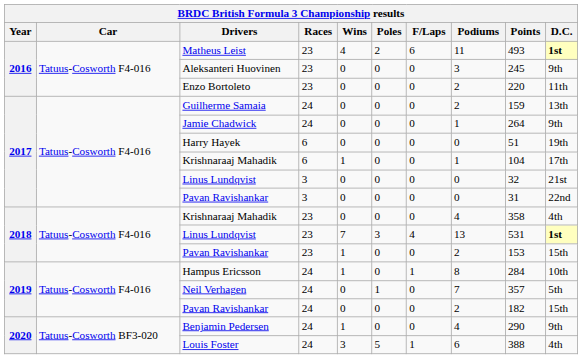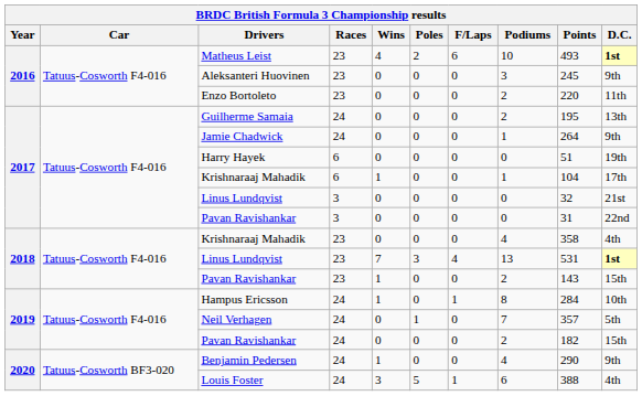 <table class="wikitable" style="font-size:85%; width:700px">
 <tr>
 <th colspan=10><a href='#'>BRDC British Formula 3 Championship</a> results</th>
 </tr>
 <tr>
 <th>Year</th>
 <th>Car</th>
 <th>Drivers</th>
 <th>Races</th>
 <th>Wins</th>
 <th>Poles</th>
 <th>F/Laps</th>
 <th>Podiums</th>
 <th>Points</th>
 <th>D.C.</th>
 </tr>
 <tr>
 <th rowspan=3><a href='#'>2016</a></th>
 <td rowspan=3><a href='#'>Tatuus</a>-<a href='#'>Cosworth</a> F4-016</td>
 <td> <a href='#'>Matheus Leist</a></td>
 <td>23</td>
 <td>4</td>
 <td>2</td>
 <td>6</td>
-<td>11</td>
+<td>10</td>
 <td>493</td>
 <td style="background:#FFFFBF;"><strong>1st</strong></td>
 </tr>
 <tr>
 <td> Aleksanteri Huovinen</td>
 <td>23</td>
 <td>0</td>
 <td>0</td>
 <td>0</td>
 <td>3</td>
 <td>245</td>
 <td>9th</td>
 </tr>
 <tr>
 <td> Enzo Bortoleto</td>
 <td>23</td>
 <td>0</td>
 <td>0</td>
 <td>0</td>
 <td>2</td>
 <td>220</td>
 <td>11th</td>
 </tr>
 <tr>
 <th rowspan=6><a href='#'>2017</a></th>
 <td rowspan=6><a href='#'>Tatuus</a>-<a href='#'>Cosworth</a> F4-016</td>
 <td> <a href='#'>Guilherme Samaia</a></td>
 <td>24</td>
 <td>0</td>
 <td>0</td>
 <td>0</td>
 <td>2</td>
-<td>159</td>
+<td>195</td>
 <td>13th</td>
 </tr>
 <tr>
 <td> <a href='#'>Jamie Chadwick</a></td>
 <td>24</td>
 <td>0</td>
 <td>0</td>
 <td>0</td>
 <td>1</td>
 <td>264</td>
 <td>9th</td>
 </tr>
 <tr>
 <td> Harry Hayek</td>
 <td>6</td>
 <td>0</td>
 <td>0</td>
 <td>0</td>
 <td>0</td>
 <td>51</td>
 <td>19th</td>
 </tr>
 <tr>
 <td> Krishnaraaj Mahadik</td>
 <td>6</td>
 <td>1</td>
 <td>0</td>
 <td>0</td>
 <td>1</td>
 <td>104</td>
 <td>17th</td>
 </tr>
 <tr>
 <td> <a href='#'>Linus Lundqvist</a></td>
 <td>3</td>
 <td>0</td>
 <td>0</td>
 <td>0</td>
 <td>0</td>
 <td>32</td>
 <td>21st</td>
 </tr>
 <tr>
 <td> <a href='#'>Pavan Ravishankar</a></td>
 <td>3</td>
 <td>0</td>
 <td>0</td>
 <td>0</td>
 <td>0</td>
 <td>31</td>
 <td>22nd</td>
 </tr>
 <tr>
 <th rowspan=3><a href='#'>2018</a></th>
 <td rowspan=3><a href='#'>Tatuus</a>-<a href='#'>Cosworth</a> F4-016</td>
 <td> Krishnaraaj Mahadik</td>
 <td>23</td>
 <td>0</td>
 <td>0</td>
 <td>0</td>
 <td>4</td>
 <td>358</td>
 <td>4th</td>
 </tr>
 <tr>
 <td> <a href='#'>Linus Lundqvist</a></td>
 <td>23</td>
 <td>7</td>
 <td>3</td>
 <td>4</td>
 <td>13</td>
 <td>531</td>
 <td style="background:#FFFFBF;"><strong>1st</strong></td>
 </tr>
 <tr>
 <td> <a href='#'>Pavan Ravishankar</a></td>
 <td>23</td>
 <td>1</td>
 <td>0</td>
 <td>0</td>
 <td>2</td>
-<td>153</td>
+<td>143</td>
 <td>15th</td>
 </tr>
 <tr>
 <th rowspan=3><a href='#'>2019</a></th>
 <td rowspan=3><a href='#'>Tatuus</a>-<a href='#'>Cosworth</a> F4-016</td>
 <td> Hampus Ericsson</td>
 <td>24</td>
 <td>1</td>
 <td>0</td>
 <td>1</td>
 <td>8</td>
 <td>284</td>
 <td>10th</td>
 </tr>
 <tr>
 <td> <a href='#'>Neil Verhagen</a></td>
 <td>24</td>
 <td>0</td>
 <td>1</td>
 <td>0</td>
 <td>7</td>
 <td>357</td>
 <td>5th</td>
 </tr>
 <tr>
 <td> <a href='#'>Pavan Ravishankar</a></td>
 <td>24</td>
 <td>0</td>
 <td>0</td>
 <td>0</td>
 <td>2</td>
 <td>182</td>
 <td>15th</td>
 </tr>
 <tr>
 <th rowspan=2><a href='#'>2020</a></th>
 <td rowspan=2><a href='#'>Tatuus</a>-<a href='#'>Cosworth</a> BF3-020</td>
 <td> <a href='#'>Benjamin Pedersen</a></td>
 <td>24</td>
 <td>1</td>
 <td>0</td>
 <td>0</td>
 <td>4</td>
 <td>290</td>
 <td>9th</td>
 </tr>
 <tr>
 <td> <a href='#'>Louis Foster</a></td>
 <td>24</td>
 <td>3</td>
 <td>5</td>
 <td>1</td>
 <td>6</td>
 <td>388</td>
 <td>4th</td>
 </tr>
 </table>
